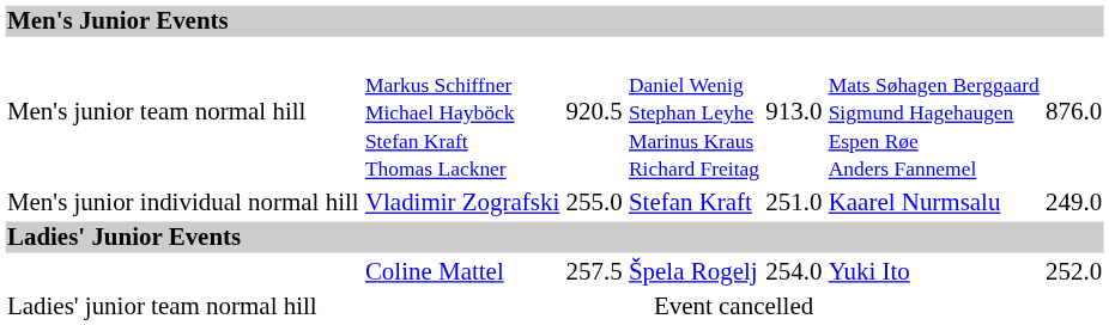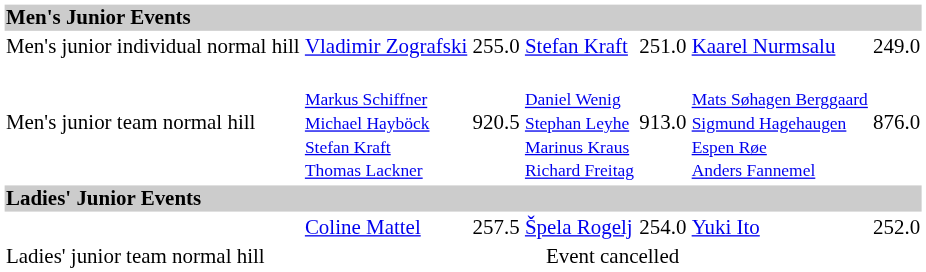 <table>
 <tr style="background:#ccc;">
 <td colspan=7><strong>Men's Junior Events</strong></td>
+</tr>
+<tr>
+<td>Men's junior individual normal hill</td>
+<td><a href='#'>Vladimir Zografski</a><br></td>
+<td>255.0</td>
+<td><a href='#'>Stefan Kraft</a><br></td>
+<td>251.0</td>
+<td><a href='#'>Kaarel Nurmsalu</a><br></td>
+<td>249.0</td>
 </tr>
 <tr>
 <td>Men's junior team normal hill</td>
 <td> <br> <small><a href='#'>Markus Schiffner</a><br><a href='#'>Michael Hayböck</a><br><a href='#'>Stefan Kraft</a><br><a href='#'>Thomas Lackner</a></small></td>
 <td>920.5</td>
 <td> <br> <small><a href='#'>Daniel Wenig</a><br><a href='#'>Stephan Leyhe</a><br><a href='#'>Marinus Kraus</a><br><a href='#'>Richard Freitag</a></small></td>
 <td>913.0</td>
 <td> <br> <small><a href='#'>Mats Søhagen Berggaard</a><br><a href='#'>Sigmund Hagehaugen</a><br><a href='#'>Espen Røe</a><br><a href='#'>Anders Fannemel</a></small></td>
 <td>876.0</td>
-</tr>
-<tr>
-<td>Men's junior individual normal hill</td>
-<td><a href='#'>Vladimir Zografski</a><br></td>
-<td>255.0</td>
-<td><a href='#'>Stefan Kraft</a><br></td>
-<td>251.0</td>
-<td><a href='#'>Kaarel Nurmsalu</a><br></td>
-<td>249.0</td>
 </tr>
 <tr style="background:#ccc;">
 <td colspan=7><strong>Ladies' Junior Events</strong></td>
 </tr>
 <tr>
 <td></td>
 <td><a href='#'>Coline Mattel</a><br></td>
 <td>257.5</td>
 <td><a href='#'>Špela Rogelj</a><br></td>
 <td>254.0</td>
 <td><a href='#'>Yuki Ito</a><br></td>
 <td>252.0</td>
 </tr>
 <tr>
 <td>Ladies' junior team normal hill</td>
 <td align=center colspan=6>Event cancelled</td>
 </tr>
 </table>
